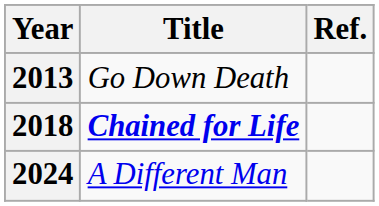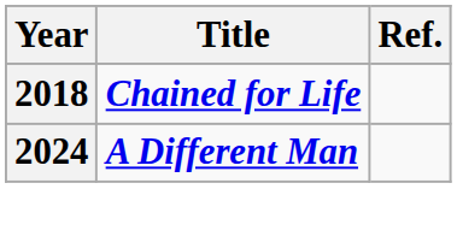 <table class="wikitable sortable plainrowheaders">
 <tr>
 <th scope="col">Year</th>
 <th scope="col">Title</th>
 <th scope="col">Ref.</th>
-</tr>
-<tr>
-<th scope="row">2013</th>
-<td><em>Go Down Death</em></td>
-<td align="center"></td>
 </tr>
 <tr>
 <th scope="row">2018</th>
 <td><strong><em><a href='#'>Chained for Life</a></em></strong></td>
 <td align="center"></td>
 </tr>
 <tr>
 <th scope="row">2024</th>
-<td><em><a href='#'>A Different Man</a></em></td>
+<td><strong><em><a href='#'>A Different Man</a></em></strong></td>
 <td align="center"></td>
 </tr>
 </table>
